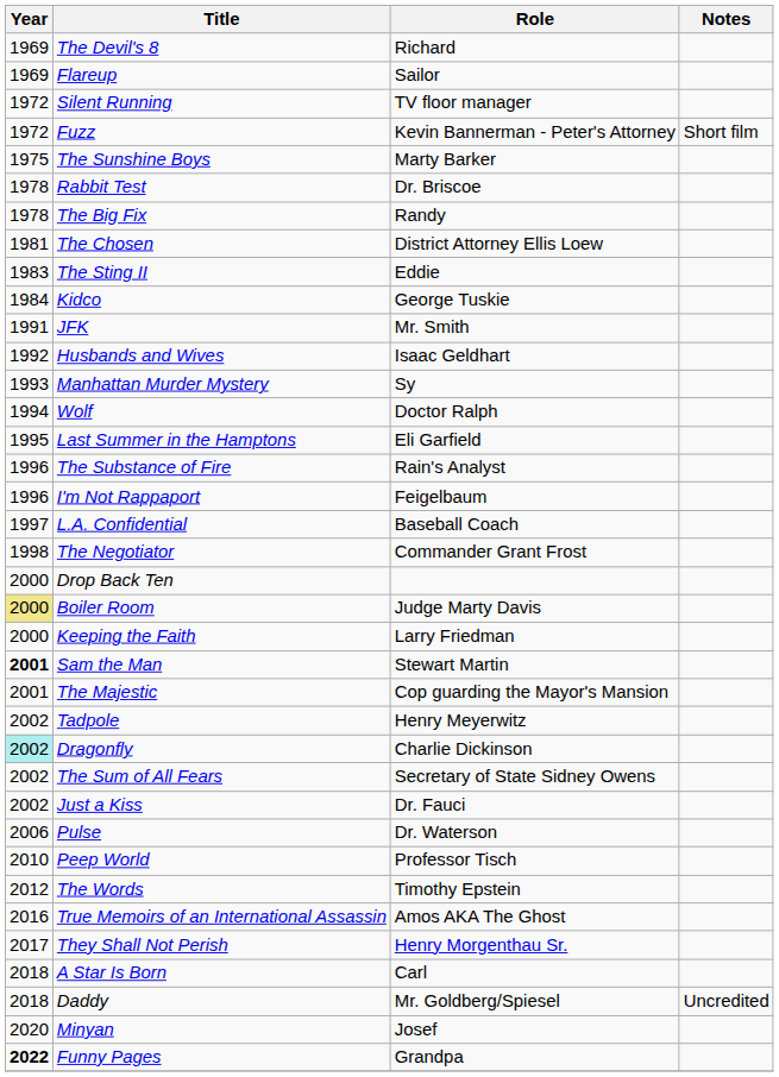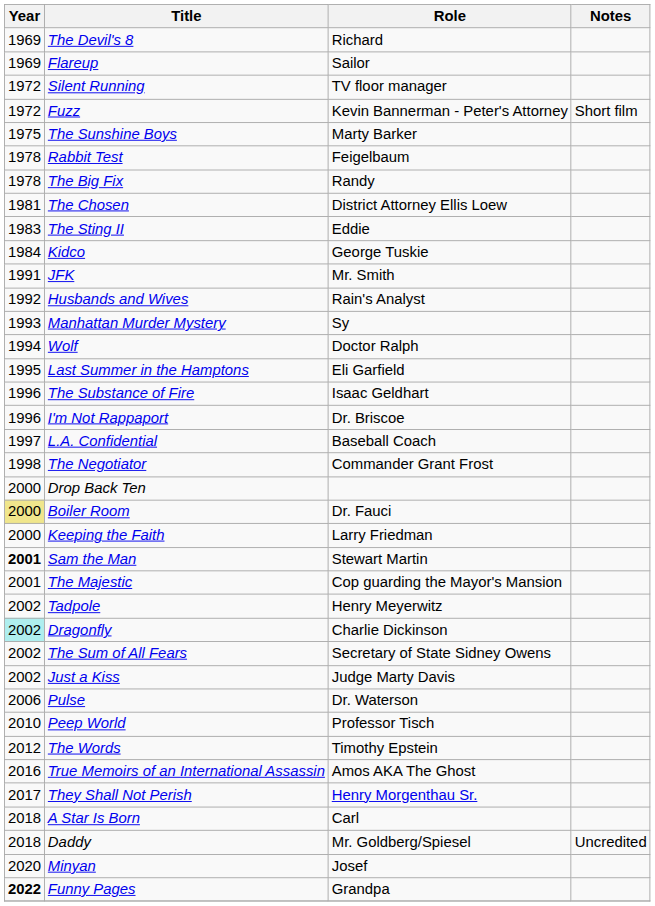 <table class="wikitable sortable">
 <tr>
 <th>Year</th>
 <th>Title</th>
 <th>Role</th>
 <th>Notes</th>
 </tr>
 <tr>
 <td>1969</td>
 <td><em><a href='#'>The Devil's 8</a></em></td>
 <td>Richard</td>
 <td></td>
 </tr>
 <tr>
 <td>1969</td>
 <td><em><a href='#'>Flareup</a></em></td>
 <td>Sailor</td>
 <td></td>
 </tr>
 <tr>
 <td>1972</td>
 <td><em><a href='#'>Silent Running</a></em></td>
 <td>TV floor manager</td>
 <td></td>
 </tr>
 <tr>
 <td>1972</td>
 <td><em><a href='#'>Fuzz</a></em></td>
 <td>Kevin Bannerman - Peter's Attorney</td>
 <td>Short film</td>
 </tr>
 <tr>
 <td>1975</td>
 <td><em><a href='#'>The Sunshine Boys</a></em></td>
 <td>Marty Barker</td>
 <td></td>
 </tr>
 <tr>
 <td>1978</td>
 <td><em><a href='#'>Rabbit Test</a></em></td>
-<td>Dr. Briscoe</td>
+<td>Feigelbaum</td>
 <td></td>
 </tr>
 <tr>
 <td>1978</td>
 <td><em><a href='#'>The Big Fix</a></em></td>
 <td>Randy</td>
 <td></td>
 </tr>
 <tr>
 <td>1981</td>
 <td><em><a href='#'>The Chosen</a></em></td>
 <td>District Attorney Ellis Loew</td>
 <td></td>
 </tr>
 <tr>
 <td>1983</td>
 <td><em><a href='#'>The Sting II</a></em></td>
 <td>Eddie</td>
 <td></td>
 </tr>
 <tr>
 <td>1984</td>
 <td><em><a href='#'>Kidco</a></em></td>
 <td>George Tuskie</td>
 <td></td>
 </tr>
 <tr>
 <td>1991</td>
 <td><em><a href='#'>JFK</a></em></td>
 <td>Mr. Smith</td>
 <td></td>
 </tr>
 <tr>
 <td>1992</td>
 <td><em><a href='#'>Husbands and Wives</a></em></td>
-<td>Isaac Geldhart</td>
+<td>Rain's Analyst</td>
 <td></td>
 </tr>
 <tr>
 <td>1993</td>
 <td><em><a href='#'>Manhattan Murder Mystery</a></em></td>
 <td>Sy</td>
 <td></td>
 </tr>
 <tr>
 <td>1994</td>
 <td><em><a href='#'>Wolf</a></em></td>
 <td>Doctor Ralph</td>
 <td></td>
 </tr>
 <tr>
 <td>1995</td>
 <td><em><a href='#'>Last Summer in the Hamptons</a></em></td>
 <td>Eli Garfield</td>
 <td></td>
 </tr>
 <tr>
 <td>1996</td>
 <td><em><a href='#'>The Substance of Fire</a></em></td>
-<td>Rain's Analyst</td>
+<td>Isaac Geldhart</td>
 <td></td>
 </tr>
 <tr>
 <td>1996</td>
 <td><em><a href='#'>I'm Not Rappaport</a></em></td>
-<td>Feigelbaum</td>
+<td>Dr. Briscoe</td>
 <td></td>
 </tr>
 <tr>
 <td>1997</td>
 <td><em><a href='#'>L.A. Confidential</a></em></td>
 <td>Baseball Coach</td>
 <td></td>
 </tr>
 <tr>
 <td>1998</td>
 <td><em><a href='#'>The Negotiator</a></em></td>
 <td>Commander Grant Frost</td>
 <td></td>
 </tr>
 <tr>
 <td>2000</td>
 <td><em>Drop Back Ten</em></td>
 <td></td>
 <td></td>
 </tr>
 <tr>
 <td style="background: khaki;">2000</td>
 <td><em><a href='#'>Boiler Room</a></em></td>
-<td>Judge Marty Davis</td>
+<td>Dr. Fauci</td>
 <td></td>
 </tr>
 <tr>
 <td>2000</td>
 <td><em><a href='#'>Keeping the Faith</a></em></td>
 <td>Larry Friedman</td>
 <td></td>
 </tr>
 <tr>
 <td><strong>2001</strong></td>
 <td><em><a href='#'>Sam the Man</a></em></td>
 <td>Stewart Martin</td>
 <td></td>
 </tr>
 <tr>
 <td>2001</td>
 <td><em><a href='#'>The Majestic</a></em></td>
 <td>Cop guarding the Mayor's Mansion</td>
 <td></td>
 </tr>
 <tr>
 <td>2002</td>
 <td><em><a href='#'>Tadpole</a></em></td>
 <td>Henry Meyerwitz</td>
 <td></td>
 </tr>
 <tr>
 <td style="background: paleturquoise;">2002</td>
 <td><em><a href='#'>Dragonfly</a></em></td>
 <td>Charlie Dickinson</td>
 <td></td>
 </tr>
 <tr>
 <td>2002</td>
 <td><em><a href='#'>The Sum of All Fears</a></em></td>
 <td>Secretary of State Sidney Owens</td>
 <td></td>
 </tr>
 <tr>
 <td>2002</td>
 <td><em><a href='#'>Just a Kiss</a></em></td>
-<td>Dr. Fauci</td>
+<td>Judge Marty Davis</td>
 <td></td>
 </tr>
 <tr>
 <td>2006</td>
 <td><em><a href='#'>Pulse</a></em></td>
 <td>Dr. Waterson</td>
 <td></td>
 </tr>
 <tr>
 <td>2010</td>
 <td><em><a href='#'>Peep World</a></em></td>
 <td>Professor Tisch</td>
 <td></td>
 </tr>
 <tr>
 <td>2012</td>
 <td><em><a href='#'>The Words</a></em></td>
 <td>Timothy Epstein</td>
 <td></td>
 </tr>
 <tr>
 <td>2016</td>
 <td><em><a href='#'>True Memoirs of an International Assassin</a></em></td>
 <td>Amos AKA The Ghost</td>
 <td></td>
 </tr>
 <tr>
 <td>2017</td>
 <td><em><a href='#'>They Shall Not Perish</a></em></td>
 <td><a href='#'>Henry Morgenthau Sr.</a></td>
 <td></td>
 </tr>
 <tr>
 <td>2018</td>
 <td><em><a href='#'>A Star Is Born</a></em></td>
 <td>Carl</td>
 <td></td>
 </tr>
 <tr>
 <td>2018</td>
 <td><em>Daddy</em></td>
 <td>Mr. Goldberg/Spiesel</td>
 <td>Uncredited</td>
 </tr>
 <tr>
 <td>2020</td>
 <td><em><a href='#'>Minyan</a></em></td>
 <td>Josef</td>
 <td></td>
 </tr>
 <tr>
 <td><strong>2022</strong></td>
 <td><em><a href='#'>Funny Pages</a></em></td>
 <td>Grandpa</td>
 <td></td>
 </tr>
 <tr>
 </tr>
 </table>
